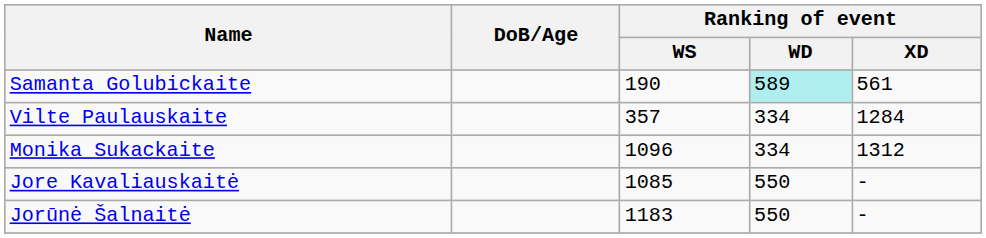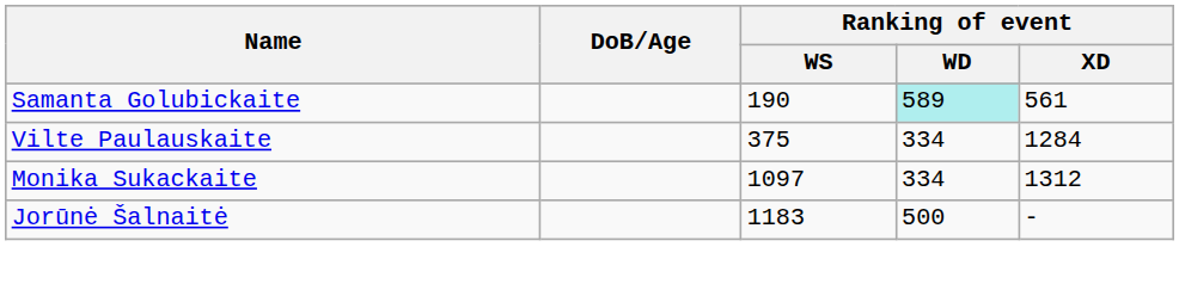 <table class="wikitable" style="width:600px; font-size:95%;">
 <tr>
 <th rowspan="2" align="left">Name</th>
 <th rowspan="2" align="left">DoB/Age</th>
 <th colspan="3" align="center">Ranking of event</th>
 </tr>
 <tr>
 <th align="center">WS</th>
 <th>WD</th>
 <th align="center">XD</th>
 </tr>
 <tr>
 <td><a href='#'>Samanta Golubickaite</a></td>
 <td></td>
 <td>190</td>
 <td style="background: paleturquoise;">589</td>
 <td>561</td>
 </tr>
 <tr>
 <td><a href='#'>Vilte Paulauskaite</a></td>
 <td></td>
-<td>357</td>
+<td>375</td>
 <td>334</td>
 <td>1284</td>
 </tr>
 <tr>
 <td><a href='#'>Monika Sukackaite</a></td>
 <td></td>
-<td>1096</td>
+<td>1097</td>
 <td>334</td>
 <td>1312</td>
-</tr>
-<tr>
-<td><a href='#'>Jore Kavaliauskaitė</a></td>
-<td></td>
-<td>1085</td>
-<td>550</td>
-<td>-</td>
 </tr>
 <tr>
 <td><a href='#'>Jorūnė Šalnaitė</a></td>
 <td></td>
 <td>1183</td>
-<td>550</td>
+<td>500</td>
 <td>-</td>
 </tr>
 </table>
